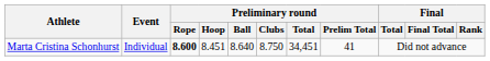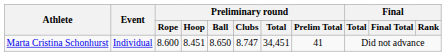 <table class=wikitable style="font-size:90%">
 <tr>
 <th rowspan="2">Athlete</th>
 <th rowspan="2">Event</th>
 <th colspan=6>Preliminary round</th>
 <th colspan=3>Final</th>
 </tr>
 <tr style="font-size:95%">
 <th>Rope</th>
 <th>Hoop</th>
 <th>Ball</th>
 <th>Clubs</th>
 <th>Total</th>
 <th>Prelim Total</th>
 <th>Total</th>
 <th>Final Total</th>
 <th>Rank</th>
 </tr>
 <tr align=center>
 <td align=left><a href='#'>Marta Cristina Schonhurst</a></td>
 <td align=left><a href='#'>Individual</a></td>
-<td><strong>8.600</strong></td>
+<td>8.600</td>
 <td>8.451</td>
-<td>8.640</td>
-<td>8.750</td>
+<td>8.650</td>
+<td>8.747</td>
 <td>34,451</td>
 <td>41</td>
 <td colspan="3"  align="center">Did not advance</td>
 </tr>
 </table>
